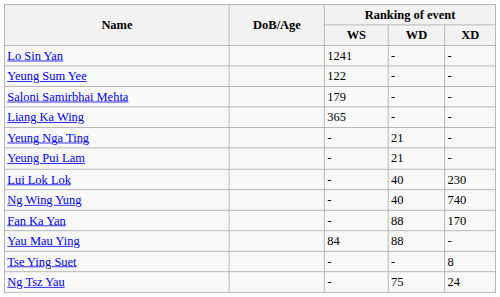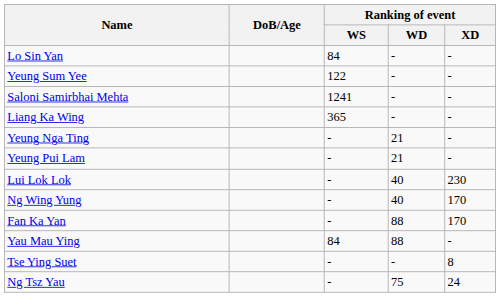 <table class="wikitable" style="width:600px; font-size:95%;">
 <tr>
 <th rowspan="2" align="left">Name</th>
 <th rowspan="2" align="left">DoB/Age</th>
 <th colspan="3" align="center">Ranking of event</th>
 </tr>
 <tr>
 <th align="center">WS</th>
 <th>WD</th>
 <th align="center">XD</th>
 </tr>
 <tr>
 <td><a href='#'>Lo Sin Yan</a></td>
 <td></td>
-<td>1241</td>
+<td>84</td>
 <td>-</td>
 <td>-</td>
 </tr>
 <tr>
 <td><a href='#'>Yeung Sum Yee</a></td>
 <td></td>
 <td>122</td>
 <td>-</td>
 <td>-</td>
 </tr>
 <tr>
 <td><a href='#'>Saloni Samirbhai Mehta</a></td>
 <td></td>
-<td>179</td>
+<td>1241</td>
 <td>-</td>
 <td>-</td>
 </tr>
 <tr>
 <td><a href='#'>Liang Ka Wing</a></td>
 <td></td>
 <td>365</td>
 <td>-</td>
 <td>-</td>
 </tr>
 <tr>
 <td><a href='#'>Yeung Nga Ting</a></td>
 <td></td>
 <td>-</td>
 <td>21</td>
 <td>-</td>
 </tr>
 <tr>
 <td><a href='#'>Yeung Pui Lam</a></td>
 <td></td>
 <td>-</td>
 <td>21</td>
 <td>-</td>
 </tr>
 <tr>
 <td><a href='#'>Lui Lok Lok</a></td>
 <td></td>
 <td>-</td>
 <td>40</td>
 <td>230</td>
 </tr>
 <tr>
 <td><a href='#'>Ng Wing Yung</a></td>
 <td></td>
 <td>-</td>
 <td>40</td>
-<td>740</td>
+<td>170</td>
 </tr>
 <tr>
 <td><a href='#'>Fan Ka Yan</a></td>
 <td></td>
 <td>-</td>
 <td>88</td>
 <td>170</td>
 </tr>
 <tr>
 <td><a href='#'>Yau Mau Ying</a></td>
 <td></td>
 <td>84</td>
 <td>88</td>
 <td>-</td>
 </tr>
 <tr>
 <td><a href='#'>Tse Ying Suet</a></td>
 <td></td>
 <td>-</td>
 <td>-</td>
 <td>8</td>
 </tr>
 <tr>
 <td><a href='#'>Ng Tsz Yau</a></td>
 <td></td>
 <td>-</td>
 <td>75</td>
 <td>24</td>
 </tr>
 </table>
